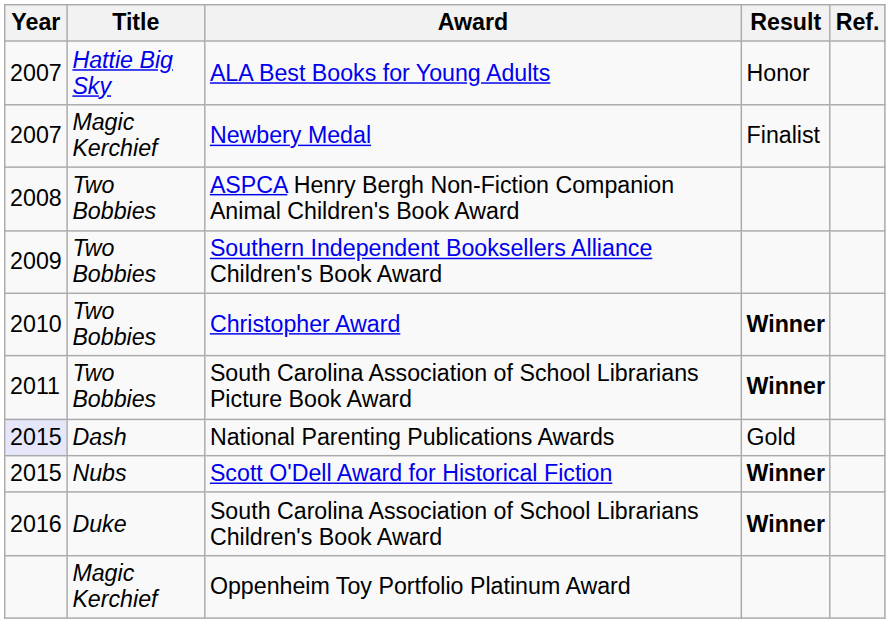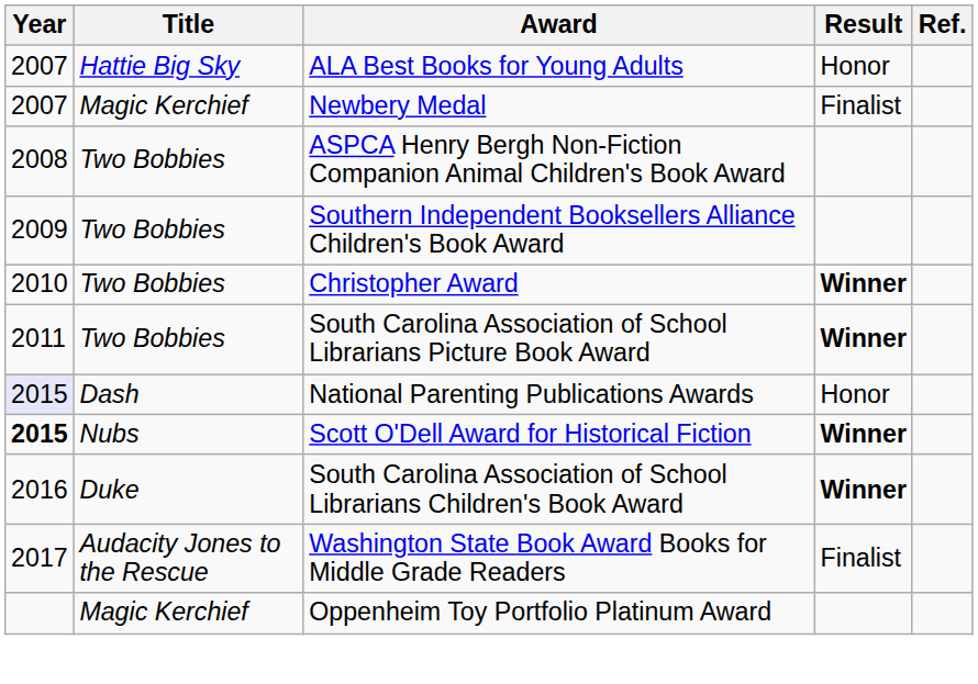 <table class="wikitable sortable mw-collapsible">
 <tr>
 <th>Year</th>
 <th>Title</th>
 <th>Award</th>
 <th>Result</th>
 <th>Ref.</th>
 </tr>
 <tr>
 <td>2007</td>
 <td><em><a href='#'>Hattie Big Sky</a></em></td>
 <td><a href='#'>ALA Best Books for Young Adults</a></td>
 <td>Honor</td>
 <td></td>
 </tr>
 <tr>
 <td>2007</td>
 <td><em>Magic Kerchief</em></td>
 <td><a href='#'>Newbery Medal</a></td>
 <td>Finalist</td>
 <td></td>
 </tr>
 <tr>
 <td>2008</td>
 <td><em>Two Bobbies</em></td>
 <td><a href='#'>ASPCA</a> Henry Bergh Non-Fiction Companion Animal Children's Book Award</td>
 <td></td>
 <td></td>
 </tr>
 <tr>
 <td>2009</td>
 <td><em>Two Bobbies</em></td>
 <td><a href='#'>Southern Independent Booksellers Alliance</a> Children's Book Award</td>
 <td></td>
 <td></td>
 </tr>
 <tr>
 <td>2010</td>
 <td><em>Two Bobbies</em></td>
 <td><a href='#'>Christopher Award</a></td>
 <td><strong>Winner</strong></td>
 <td></td>
 </tr>
 <tr>
 <td>2011</td>
 <td><em>Two Bobbies</em></td>
 <td>South Carolina Association of School Librarians Picture Book Award</td>
 <td><strong>Winner</strong></td>
 <td></td>
 </tr>
 <tr>
 <td style="background: lavender;">2015</td>
 <td><em>Dash</em></td>
 <td>National Parenting Publications Awards</td>
-<td>Gold</td>
+<td>Honor</td>
 <td></td>
 </tr>
 <tr>
-<td>2015</td>
+<td><strong>2015</strong></td>
 <td><em>Nubs</em></td>
 <td><a href='#'>Scott O'Dell Award for Historical Fiction</a></td>
 <td><strong>Winner</strong></td>
 <td></td>
 </tr>
 <tr>
 <td>2016</td>
 <td><em>Duke</em></td>
 <td>South Carolina Association of School Librarians Children's Book Award</td>
 <td><strong>Winner</strong></td>
 <td></td>
 </tr>
 <tr>
+<td>2017</td>
+<td><em>Audacity Jones to the Rescue</em></td>
+<td><a href='#'>Washington State Book Award</a> Books for Middle Grade Readers</td>
+<td>Finalist</td>
+<td></td>
+</tr>
+<tr>
 <td></td>
 <td><em>Magic Kerchief</em></td>
 <td>Oppenheim Toy Portfolio Platinum Award</td>
 <td></td>
 <td></td>
 </tr>
 </table>
